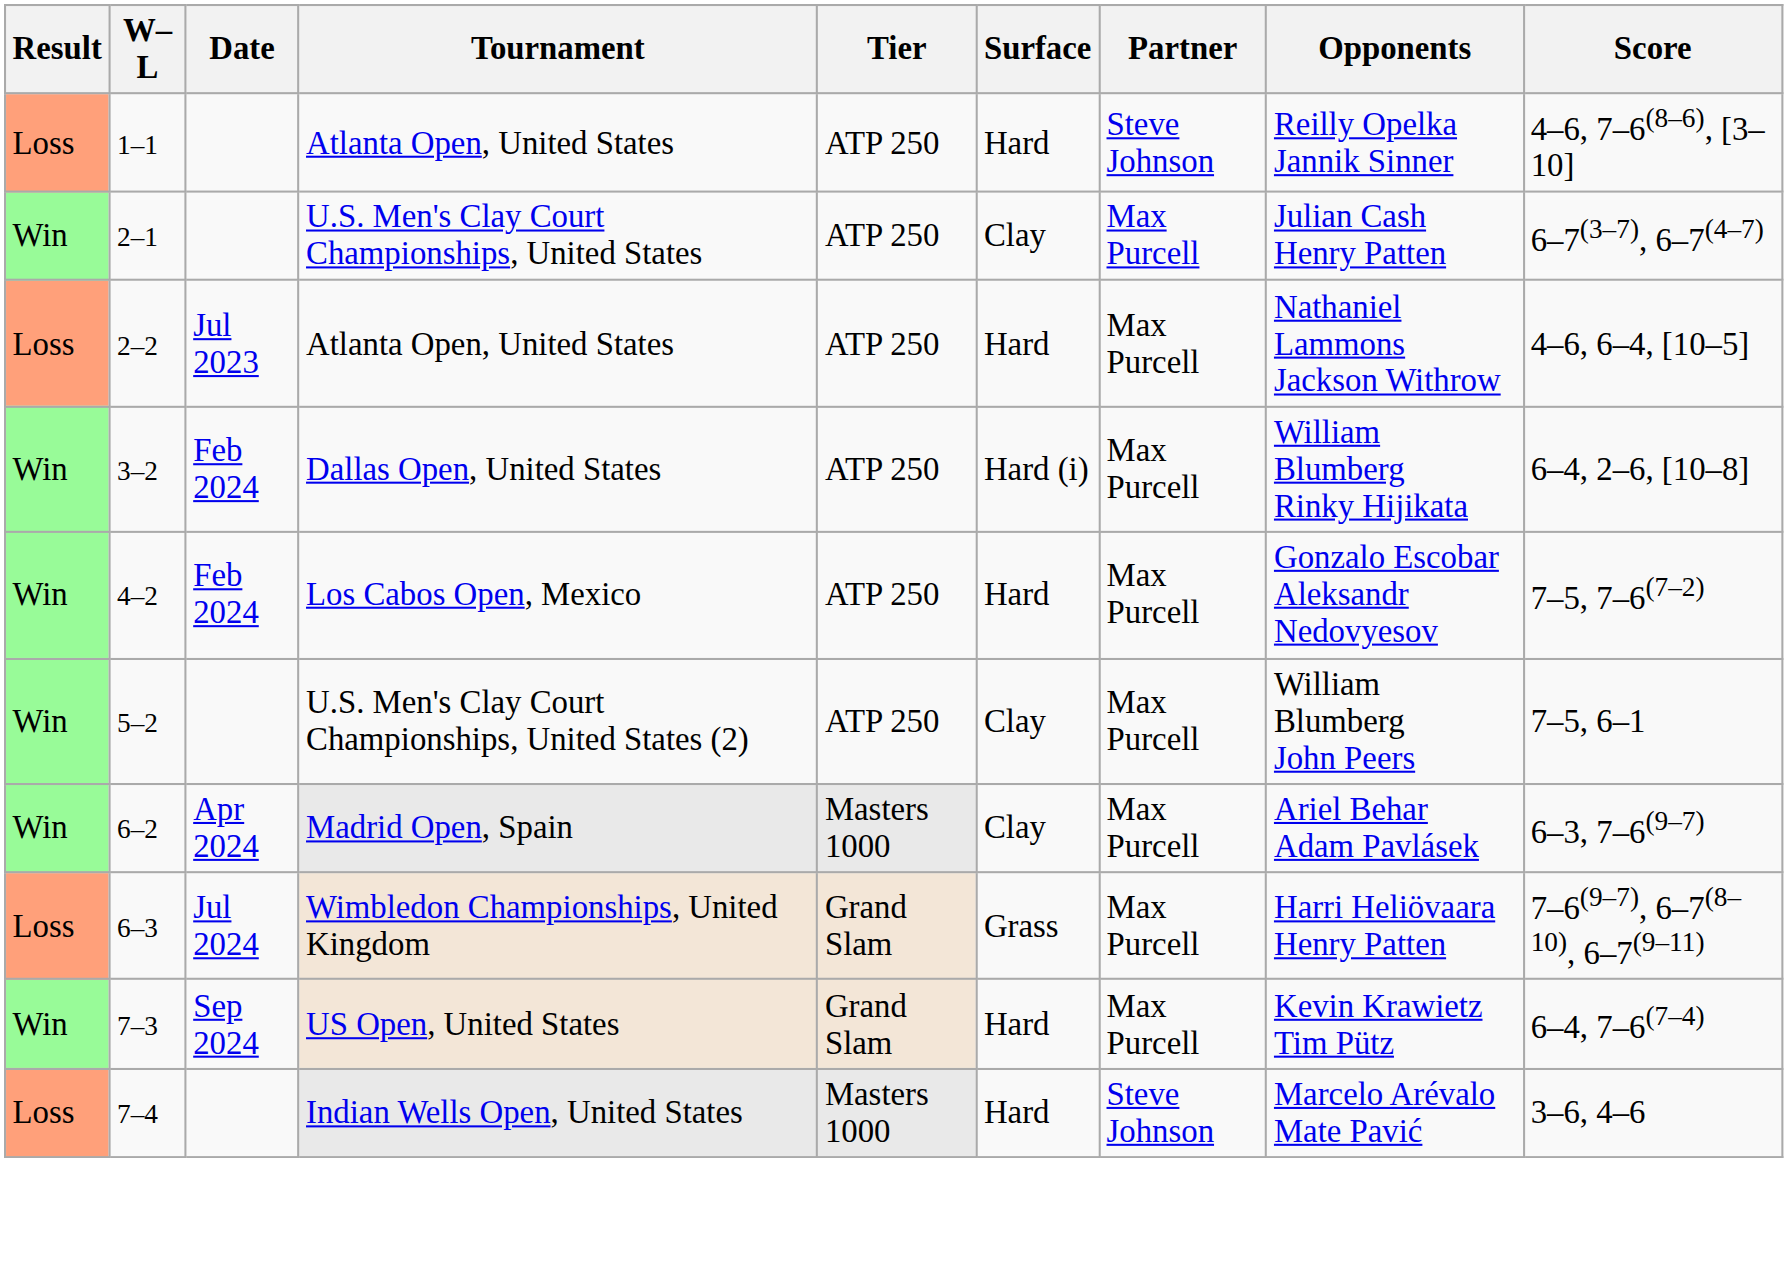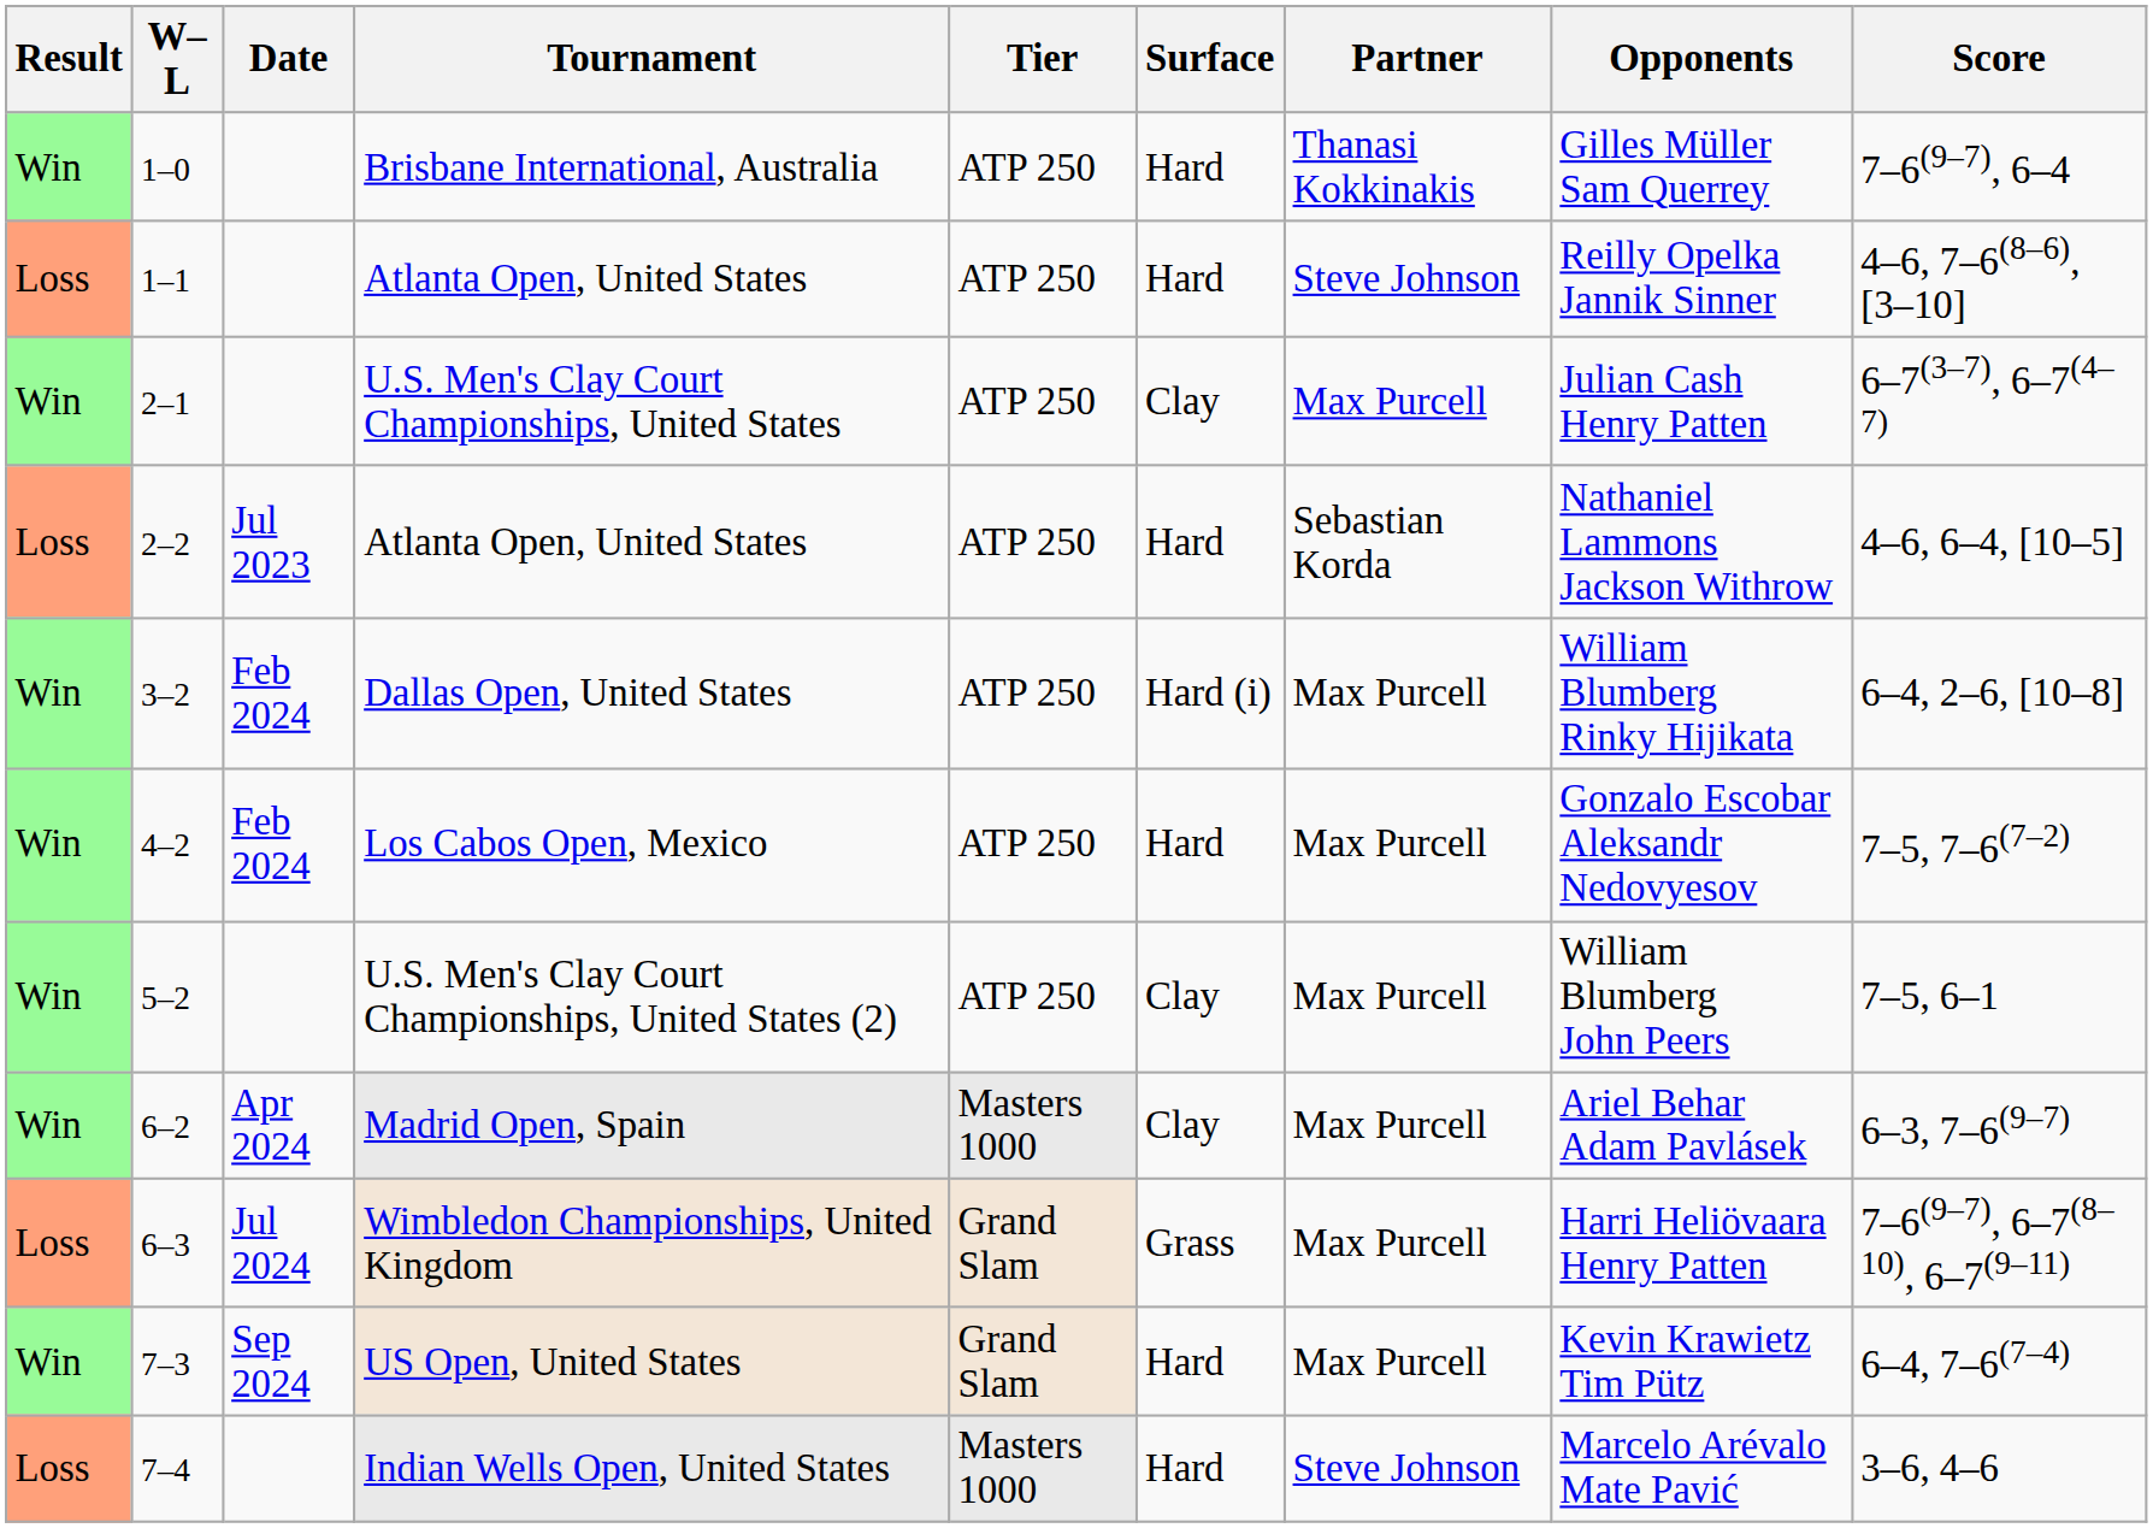 <table class="sortable wikitable">
 <tr>
 <th>Result</th>
 <th class=unsortable>W–L</th>
 <th>Date</th>
 <th>Tournament</th>
 <th>Tier</th>
 <th>Surface</th>
 <th>Partner</th>
 <th>Opponents</th>
 <th class=unsortable>Score</th>
+</tr>
+<tr>
+<td bgcolor=98fb98>Win</td>
+<td><small>1–0</small></td>
+<td><a href='#'></a></td>
+<td><a href='#'>Brisbane International</a>, Australia</td>
+<td>ATP 250</td>
+<td>Hard</td>
+<td> <a href='#'>Thanasi Kokkinakis</a></td>
+<td> <a href='#'>Gilles Müller</a><br> <a href='#'>Sam Querrey</a></td>
+<td>7–6<sup>(9–7)</sup>, 6–4</td>
 </tr>
 <tr>
 <td bgcolor=ffa07a>Loss</td>
 <td><small>1–1</small></td>
 <td><a href='#'></a></td>
 <td><a href='#'>Atlanta Open</a>, United States</td>
 <td>ATP 250</td>
 <td>Hard</td>
 <td> <a href='#'>Steve Johnson</a></td>
 <td> <a href='#'>Reilly Opelka</a><br> <a href='#'>Jannik Sinner</a></td>
 <td>4–6, 7–6<sup>(8–6)</sup>, [3–10]</td>
 </tr>
 <tr>
 <td bgcolor=98fb98>Win</td>
 <td><small>2–1</small></td>
 <td><a href='#'></a></td>
 <td><a href='#'>U.S. Men's Clay Court Championships</a>, United States</td>
 <td>ATP 250</td>
 <td>Clay</td>
 <td> <a href='#'>Max Purcell</a></td>
 <td> <a href='#'>Julian Cash</a> <br> <a href='#'>Henry Patten</a></td>
 <td>6–7<sup>(3–7)</sup>, 6–7<sup>(4–7)</sup></td>
 </tr>
 <tr>
 <td bgcolor=ffa07a>Loss</td>
 <td><small>2–2</small></td>
 <td><a href='#'>Jul 2023</a></td>
 <td>Atlanta Open, United States</td>
 <td>ATP 250</td>
 <td>Hard</td>
-<td> Max Purcell</td>
+<td> Sebastian Korda</td>
 <td> <a href='#'>Nathaniel Lammons</a> <br> <a href='#'>Jackson Withrow</a></td>
 <td>4–6, 6–4, [10–5]</td>
 </tr>
 <tr>
 <td bgcolor=98fb98>Win</td>
 <td><small>3–2</small></td>
 <td><a href='#'>Feb 2024</a></td>
 <td><a href='#'>Dallas Open</a>, United States</td>
 <td>ATP 250</td>
 <td>Hard (i)</td>
 <td> Max Purcell</td>
 <td> <a href='#'>William Blumberg</a><br> <a href='#'>Rinky Hijikata</a></td>
 <td>6–4, 2–6, [10–8]</td>
 </tr>
 <tr>
 <td bgcolor=98fb98>Win</td>
 <td><small>4–2</small></td>
 <td><a href='#'>Feb 2024</a></td>
 <td><a href='#'>Los Cabos Open</a>, Mexico</td>
 <td>ATP 250</td>
 <td>Hard</td>
 <td> Max Purcell</td>
 <td> <a href='#'>Gonzalo Escobar</a> <br> <a href='#'>Aleksandr Nedovyesov</a></td>
 <td>7–5, 7–6<sup>(7–2)</sup></td>
 </tr>
 <tr>
 <td bgcolor=98fb98>Win</td>
 <td><small>5–2</small></td>
 <td><a href='#'></a></td>
 <td>U.S. Men's Clay Court Championships, United States (2)</td>
 <td>ATP 250</td>
 <td>Clay</td>
 <td> Max Purcell</td>
 <td> William Blumberg<br> <a href='#'>John Peers</a></td>
 <td>7–5, 6–1</td>
 </tr>
 <tr>
 <td bgcolor=98fb98>Win</td>
 <td><small>6–2</small></td>
 <td><a href='#'>Apr 2024</a></td>
 <td style="background:#E9E9E9;"><a href='#'>Madrid Open</a>, Spain</td>
 <td style="background:#E9E9E9;">Masters 1000</td>
 <td>Clay</td>
 <td> Max Purcell</td>
 <td> <a href='#'>Ariel Behar</a> <br> <a href='#'>Adam Pavlásek</a></td>
 <td>6–3, 7–6<sup>(9–7)</sup></td>
 </tr>
 <tr>
 <td bgcolor=ffa07a>Loss</td>
 <td><small>6–3</small></td>
 <td><a href='#'>Jul 2024</a></td>
 <td bgcolor=f3e6d7><a href='#'>Wimbledon Championships</a>, United Kingdom</td>
 <td bgcolor=f3e6d7>Grand Slam</td>
 <td>Grass</td>
 <td> Max Purcell</td>
 <td> <a href='#'>Harri Heliövaara</a><br> <a href='#'>Henry Patten</a></td>
 <td>7–6<sup>(9–7)</sup>, 6–7<sup>(8–10)</sup>, 6–7<sup>(9–11)</sup></td>
 </tr>
 <tr>
 <td bgcolor=98fb98>Win</td>
 <td><small>7–3</small></td>
 <td><a href='#'>Sep 2024</a></td>
 <td bgcolor=f3e6d7><a href='#'>US Open</a>, United States</td>
 <td bgcolor=f3e6d7>Grand Slam</td>
 <td>Hard</td>
 <td> Max Purcell</td>
 <td> <a href='#'>Kevin Krawietz</a><br> <a href='#'>Tim Pütz</a></td>
 <td>6–4, 7–6<sup>(7–4)</sup></td>
 </tr>
 <tr>
 <td bgcolor=ffa07a>Loss</td>
 <td><small>7–4</small></td>
 <td><a href='#'></a></td>
 <td style="background:#E9E9E9;"><a href='#'>Indian Wells Open</a>, United States</td>
 <td style="background:#E9E9E9;">Masters 1000</td>
 <td>Hard</td>
 <td> <a href='#'>Steve Johnson</a></td>
 <td> <a href='#'>Marcelo Arévalo</a><br> <a href='#'>Mate Pavić</a></td>
 <td>3–6, 4–6</td>
 </tr>
 </table>
